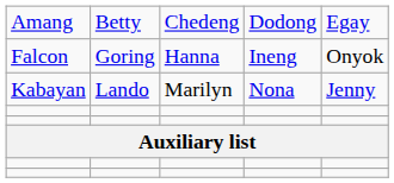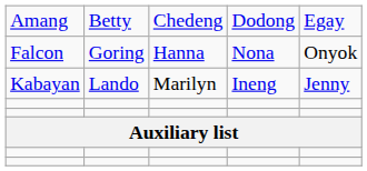 <table class="wikitable" style="float:right;">
 <tr>
 <td><a href='#'>Amang</a></td>
 <td><a href='#'>Betty</a></td>
 <td><a href='#'>Chedeng</a></td>
 <td><a href='#'>Dodong</a></td>
 <td><a href='#'>Egay</a></td>
 </tr>
 <tr>
 <td><a href='#'>Falcon</a></td>
 <td><a href='#'>Goring</a></td>
 <td><a href='#'>Hanna</a></td>
-<td><a href='#'>Ineng</a></td>
+<td><a href='#'>Nona</a></td>
 <td>Onyok</td>
 </tr>
 <tr>
 <td><a href='#'>Kabayan</a></td>
 <td><a href='#'>Lando</a></td>
 <td>Marilyn</td>
-<td><a href='#'>Nona</a></td>
+<td><a href='#'>Ineng</a></td>
 <td><a href='#'>Jenny</a></td>
 </tr>
 <tr>
 <td></td>
 <td></td>
 <td></td>
 <td></td>
 <td></td>
 </tr>
 <tr>
 <td></td>
 <td></td>
 <td></td>
 <td></td>
 <td></td>
 </tr>
 <tr>
 <th colspan=5>Auxiliary list</th>
 </tr>
 <tr>
 <td></td>
 <td></td>
 <td></td>
 <td></td>
 <td></td>
 </tr>
 <tr>
 <td></td>
 <td></td>
 <td></td>
 <td></td>
 <td></td>
 </tr>
 </table>
